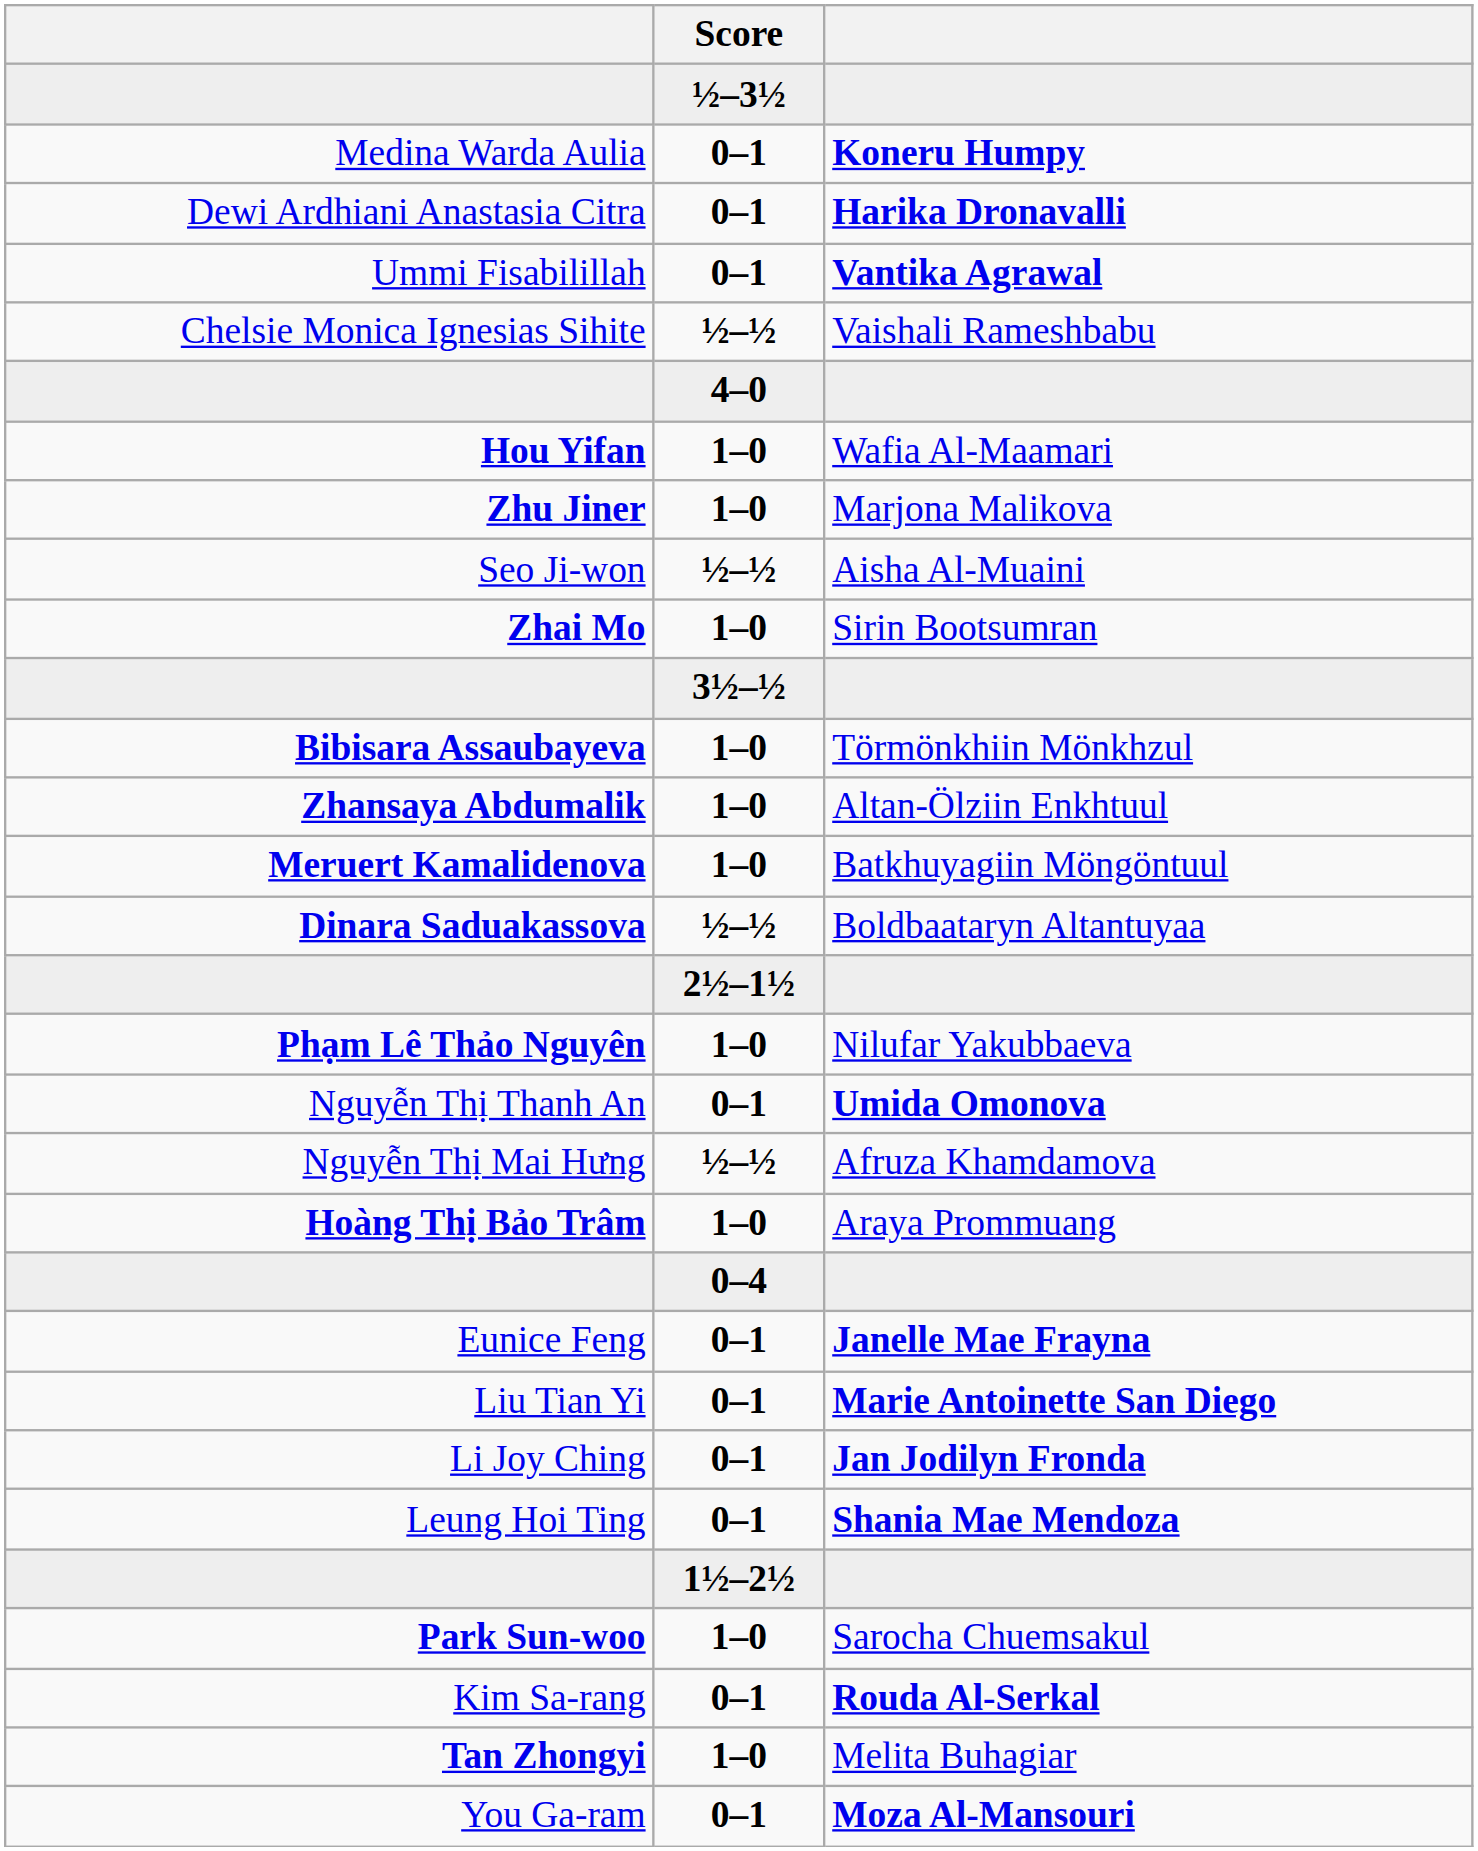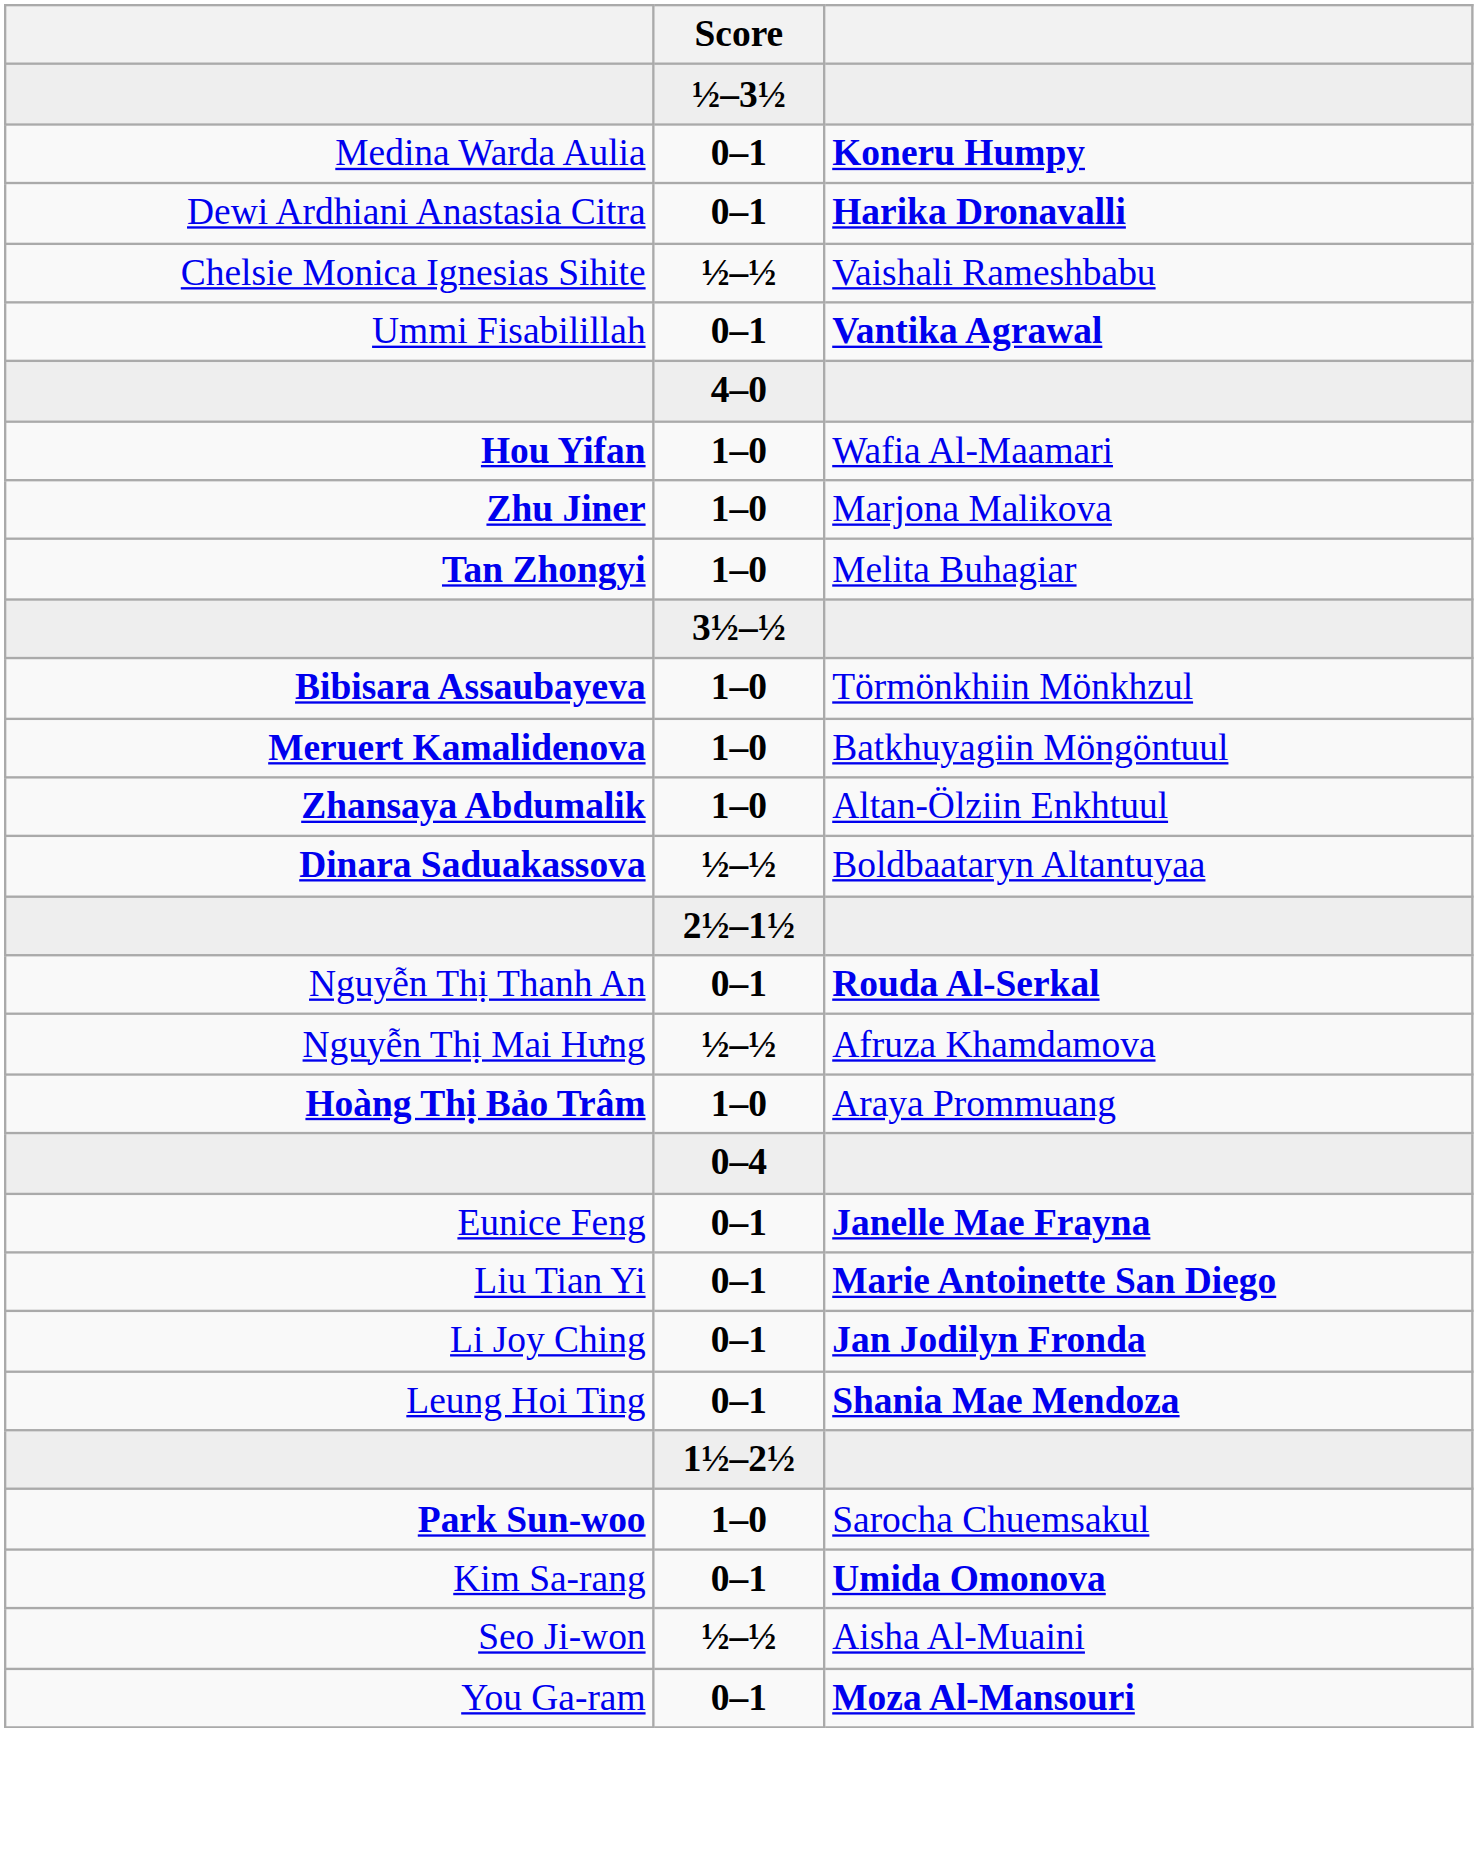 <table class="wikitable" style="text-align: center;">
 <tr>
 <th align="right" width="270"></th>
 <th width="65">Score</th>
 <th align="left" width="270"></th>
 </tr>
 <tr style="background:#eeeeee;">
 <td align=right></td>
 <td align=center><strong>½–3½</strong></td>
 <td align=left><strong></strong></td>
 </tr>
 <tr>
 <td align=right><a href='#'>Medina Warda Aulia</a></td>
 <td align=center><strong>0–1</strong></td>
 <td align=left><strong><a href='#'>Koneru Humpy</a></strong></td>
 </tr>
 <tr>
 <td align=right><a href='#'>Dewi Ardhiani Anastasia Citra</a></td>
 <td align=center><strong>0–1</strong></td>
 <td align=left><strong><a href='#'>Harika Dronavalli</a></strong></td>
 </tr>
 <tr>
+<td align=right><a href='#'>Chelsie Monica Ignesias Sihite</a></td>
+<td align=center><strong>½–½</strong></td>
+<td align=left><a href='#'>Vaishali Rameshbabu</a></td>
+</tr>
+<tr>
 <td align=right><a href='#'>Ummi Fisabilillah</a></td>
 <td align=center><strong>0–1</strong></td>
 <td align=left><strong><a href='#'>Vantika Agrawal</a></strong></td>
-</tr>
-<tr>
-<td align=right><a href='#'>Chelsie Monica Ignesias Sihite</a></td>
-<td align=center><strong>½–½</strong></td>
-<td align=left><a href='#'>Vaishali Rameshbabu</a></td>
 </tr>
 <tr style="background:#eeeeee;">
 <td align=right><strong></strong></td>
 <td align=center><strong>4–0</strong></td>
 <td align=left></td>
 </tr>
 <tr>
 <td align=right><strong><a href='#'>Hou Yifan</a></strong></td>
 <td align=center><strong>1–0</strong></td>
 <td align=left><a href='#'>Wafia Al-Maamari</a></td>
 </tr>
 <tr>
 <td align=right><strong><a href='#'>Zhu Jiner</a></strong></td>
 <td align=center><strong>1–0</strong></td>
 <td align=left><a href='#'>Marjona Malikova</a></td>
 </tr>
 <tr>
-<td align=right><a href='#'>Seo Ji-won</a></td>
-<td align=center><strong>½–½</strong></td>
-<td align=left><a href='#'>Aisha Al-Muaini</a></td>
-</tr>
-<tr>
-<td align=right><strong><a href='#'>Zhai Mo</a></strong></td>
+<td align=right><strong><a href='#'>Tan Zhongyi</a></strong></td>
 <td align=center><strong>1–0</strong></td>
-<td align=left><a href='#'>Sirin Bootsumran</a></td>
+<td align=left><a href='#'>Melita Buhagiar</a></td>
 </tr>
 <tr style="background:#eeeeee;">
 <td align=right><strong></strong></td>
 <td align=center><strong>3½–½</strong></td>
 <td align=left></td>
 </tr>
 <tr>
 <td align=right><strong><a href='#'>Bibisara Assaubayeva</a></strong></td>
 <td align=center><strong>1–0</strong></td>
 <td align=left><a href='#'>Törmönkhiin Mönkhzul</a></td>
 </tr>
 <tr>
+<td align=right><strong><a href='#'>Meruert Kamalidenova</a></strong></td>
+<td align=center><strong>1–0</strong></td>
+<td align=left><a href='#'>Batkhuyagiin Möngöntuul</a></td>
+</tr>
+<tr>
 <td align=right><strong><a href='#'>Zhansaya Abdumalik</a></strong></td>
 <td align=center><strong>1–0</strong></td>
 <td align=left><a href='#'>Altan-Ölziin Enkhtuul</a></td>
-</tr>
-<tr>
-<td align=right><strong><a href='#'>Meruert Kamalidenova</a></strong></td>
-<td align=center><strong>1–0</strong></td>
-<td align=left><a href='#'>Batkhuyagiin Möngöntuul</a></td>
 </tr>
 <tr>
 <td align=right><strong><a href='#'>Dinara Saduakassova</a></strong></td>
 <td align=center><strong>½–½</strong></td>
 <td align=left><a href='#'>Boldbaataryn Altantuyaa</a></td>
 </tr>
 <tr style="background:#eeeeee;">
 <td align=right><strong></strong></td>
 <td align=center><strong>2½–1½</strong></td>
 <td align=left></td>
 </tr>
 <tr>
-<td align=right><strong><a href='#'>Phạm Lê Thảo Nguyên</a></strong></td>
-<td align=center><strong>1–0</strong></td>
-<td align=left><a href='#'>Nilufar Yakubbaeva</a></td>
-</tr>
-<tr>
 <td align=right><a href='#'>Nguyễn Thị Thanh An</a></td>
 <td align=center><strong>0–1</strong></td>
-<td align=left><strong><a href='#'>Umida Omonova</a></strong></td>
+<td align=left><strong><a href='#'>Rouda Al-Serkal</a></strong></td>
 </tr>
 <tr>
 <td align=right><a href='#'>Nguyễn Thị Mai Hưng</a></td>
 <td align=center><strong>½–½</strong></td>
 <td align=left><a href='#'>Afruza Khamdamova</a></td>
 </tr>
 <tr>
 <td align=right><strong><a href='#'>Hoàng Thị Bảo Trâm</a></strong></td>
 <td align=center><strong>1–0</strong></td>
 <td align=left><a href='#'>Araya Prommuang</a></td>
 </tr>
 <tr style="background:#eeeeee;">
 <td align=right></td>
 <td align=center><strong>0–4</strong></td>
 <td align=left><strong></strong></td>
 </tr>
 <tr>
 <td align=right><a href='#'>Eunice Feng</a></td>
 <td align=center><strong>0–1</strong></td>
 <td align=left><strong><a href='#'>Janelle Mae Frayna</a></strong></td>
 </tr>
 <tr>
 <td align=right><a href='#'>Liu Tian Yi</a></td>
 <td align=center><strong>0–1</strong></td>
 <td align=left><strong><a href='#'>Marie Antoinette San Diego</a></strong></td>
 </tr>
 <tr>
 <td align=right><a href='#'>Li Joy Ching</a></td>
 <td align=center><strong>0–1</strong></td>
 <td align=left><strong><a href='#'>Jan Jodilyn Fronda</a></strong></td>
 </tr>
 <tr>
 <td align=right><a href='#'>Leung Hoi Ting</a></td>
 <td align=center><strong>0–1</strong></td>
 <td align=left><strong><a href='#'>Shania Mae Mendoza</a></strong></td>
 </tr>
 <tr style="background:#eeeeee;">
 <td align=right></td>
 <td align=center><strong>1½–2½</strong></td>
 <td align=left><strong></strong></td>
 </tr>
 <tr>
 <td align=right><strong><a href='#'>Park Sun-woo</a></strong></td>
 <td align=center><strong>1–0</strong></td>
 <td align=left><a href='#'>Sarocha Chuemsakul</a></td>
 </tr>
 <tr>
 <td align=right><a href='#'>Kim Sa-rang</a></td>
 <td align=center><strong>0–1</strong></td>
-<td align=left><strong><a href='#'>Rouda Al-Serkal</a></strong></td>
+<td align=left><strong><a href='#'>Umida Omonova</a></strong></td>
 </tr>
 <tr>
-<td align=right><strong><a href='#'>Tan Zhongyi</a></strong></td>
-<td align=center><strong>1–0</strong></td>
-<td align=left><a href='#'>Melita Buhagiar</a></td>
+<td align=right><a href='#'>Seo Ji-won</a></td>
+<td align=center><strong>½–½</strong></td>
+<td align=left><a href='#'>Aisha Al-Muaini</a></td>
 </tr>
 <tr>
 <td align=right><a href='#'>You Ga-ram</a></td>
 <td align=center><strong>0–1</strong></td>
 <td align=left><strong><a href='#'>Moza Al-Mansouri</a></strong></td>
 </tr>
 </table>
